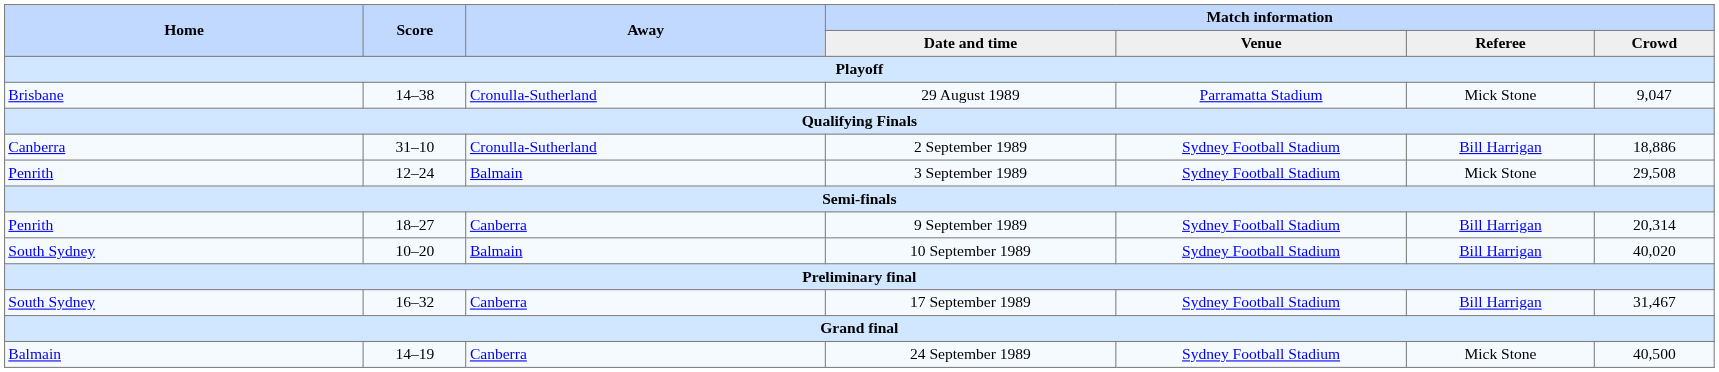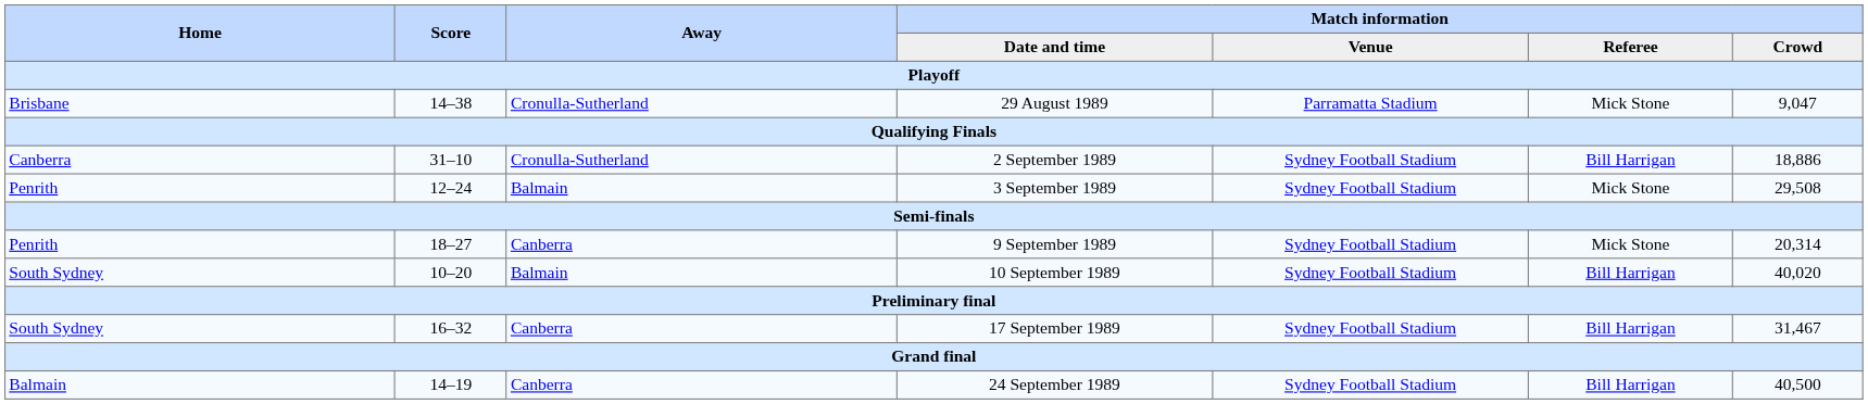 <table border="1" cellpadding="3" cellspacing="0" style="border-collapse:collapse; font-size:90%; text-align:center; width:100%;">
 <tr style="background:#c1d8ff;">
 <th rowspan="2" style="width:21%;">Home</th>
 <th rowspan="2" style="width:6%;">Score</th>
 <th rowspan="2" style="width:21%;">Away</th>
 <th colspan=6>Match information</th>
 </tr>
 <tr style="background:#efefef;">
 <th width=17%>Date and time</th>
 <th width=17%>Venue</th>
 <th width=11%>Referee</th>
 <th width=7%>Crowd</th>
 </tr>
 <tr style="background:#d0e7ff;">
 <td colspan=7><strong>Playoff</strong></td>
 </tr>
 <tr style="background:#f5faff;">
 <td align=left> <a href='#'>Brisbane</a></td>
 <td>14–38</td>
 <td align=left> <a href='#'>Cronulla-Sutherland</a></td>
 <td>29 August 1989</td>
 <td><a href='#'>Parramatta Stadium</a></td>
 <td>Mick Stone</td>
 <td>9,047</td>
 </tr>
 <tr style="background:#d0e7ff;">
 <td colspan=7><strong>Qualifying Finals</strong></td>
 </tr>
 <tr style="background:#f5faff;">
 <td align=left> <a href='#'>Canberra</a></td>
 <td>31–10</td>
 <td align=left> <a href='#'>Cronulla-Sutherland</a></td>
 <td>2 September 1989</td>
 <td><a href='#'>Sydney Football Stadium</a></td>
 <td><a href='#'>Bill Harrigan</a></td>
 <td>18,886</td>
 </tr>
 <tr style="background:#f5faff;">
 <td align=left> <a href='#'>Penrith</a></td>
 <td>12–24</td>
 <td align=left> <a href='#'>Balmain</a></td>
 <td>3 September 1989</td>
 <td><a href='#'>Sydney Football Stadium</a></td>
 <td>Mick Stone</td>
 <td>29,508</td>
 </tr>
 <tr style="background:#d0e7ff;">
 <td colspan=7><strong>Semi-finals</strong></td>
 </tr>
 <tr style="background:#f5faff;">
 <td align=left> <a href='#'>Penrith</a></td>
 <td>18–27</td>
 <td align=left> <a href='#'>Canberra</a></td>
 <td>9 September 1989</td>
 <td><a href='#'>Sydney Football Stadium</a></td>
-<td><a href='#'>Bill Harrigan</a></td>
+<td>Mick Stone</td>
 <td>20,314</td>
 </tr>
 <tr style="background:#f5faff;">
 <td align=left> <a href='#'>South Sydney</a></td>
 <td>10–20</td>
 <td align=left> <a href='#'>Balmain</a></td>
 <td>10 September 1989</td>
 <td><a href='#'>Sydney Football Stadium</a></td>
 <td><a href='#'>Bill Harrigan</a></td>
 <td>40,020</td>
 </tr>
 <tr style="background:#d0e7ff;">
 <td colspan=7><strong>Preliminary final</strong></td>
 </tr>
 <tr style="background:#f5faff;">
 <td align=left> <a href='#'>South Sydney</a></td>
 <td>16–32</td>
 <td align=left> <a href='#'>Canberra</a></td>
 <td>17 September 1989</td>
 <td><a href='#'>Sydney Football Stadium</a></td>
 <td><a href='#'>Bill Harrigan</a></td>
 <td>31,467</td>
 </tr>
 <tr style="background:#d0e7ff;">
 <td colspan=7><strong>Grand final</strong></td>
 </tr>
 <tr style="background:#f5faff;">
 <td align=left> <a href='#'>Balmain</a></td>
 <td>14–19</td>
 <td align=left> <a href='#'>Canberra</a></td>
 <td>24 September 1989</td>
 <td><a href='#'>Sydney Football Stadium</a></td>
-<td>Mick Stone</td>
+<td><a href='#'>Bill Harrigan</a></td>
 <td>40,500</td>
 </tr>
 </table>
